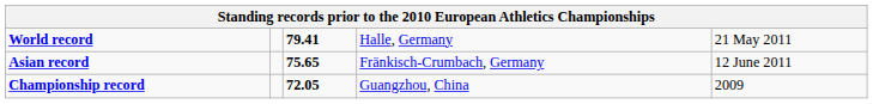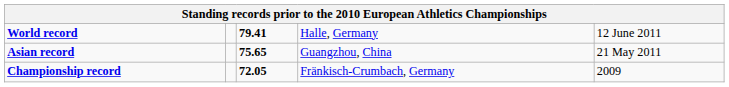 <table class="wikitable" width=75%>
 <tr>
 <th colspan="5">Standing records prior to the 2010 European Athletics Championships</th>
 </tr>
 <tr>
 <td><strong><a href='#'>World record</a></strong></td>
 <td></td>
 <td><strong>79.41</strong></td>
 <td><a href='#'>Halle</a>, <a href='#'>Germany</a></td>
-<td>21 May 2011</td>
+<td>12 June 2011</td>
 </tr>
 <tr>
 <td><strong><a href='#'>Asian record</a></strong></td>
 <td></td>
 <td><strong>75.65</strong></td>
-<td><a href='#'>Fränkisch-Crumbach</a>, <a href='#'>Germany</a></td>
-<td>12 June 2011</td>
+<td><a href='#'>Guangzhou</a>, <a href='#'>China</a></td>
+<td>21 May 2011</td>
 </tr>
 <tr>
 <td><strong><a href='#'>Championship record</a></strong></td>
 <td></td>
 <td><strong>72.05</strong></td>
-<td><a href='#'>Guangzhou</a>, <a href='#'>China</a></td>
+<td><a href='#'>Fränkisch-Crumbach</a>, <a href='#'>Germany</a></td>
 <td>2009</td>
 </tr>
 </table>
